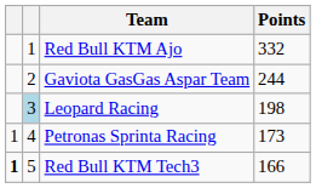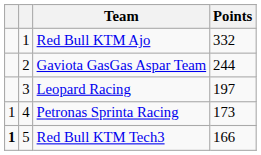 <table class="wikitable" style="font-size: 85%;">
 <tr>
 <th></th>
 <th></th>
 <th>Team</th>
 <th>Points</th>
 </tr>
 <tr>
 <td></td>
 <td align=center>1</td>
 <td> <a href='#'>Red Bull KTM Ajo</a></td>
 <td align=left>332</td>
 </tr>
 <tr>
 <td></td>
 <td align=center>2</td>
 <td> <a href='#'>Gaviota GasGas Aspar Team</a></td>
 <td align=left>244</td>
 </tr>
 <tr>
 <td></td>
-<td align=center style="background: lightblue;">3</td>
+<td align=center>3</td>
 <td> <a href='#'>Leopard Racing</a></td>
-<td align=left>198</td>
+<td align=left>197</td>
 </tr>
 <tr>
 <td> 1</td>
 <td align=center>4</td>
 <td> <a href='#'>Petronas Sprinta Racing</a></td>
 <td align=left>173</td>
 </tr>
 <tr>
 <td><strong> 1</strong></td>
 <td align=center>5</td>
 <td> <a href='#'>Red Bull KTM Tech3</a></td>
 <td align=left>166</td>
 </tr>
 </table>
